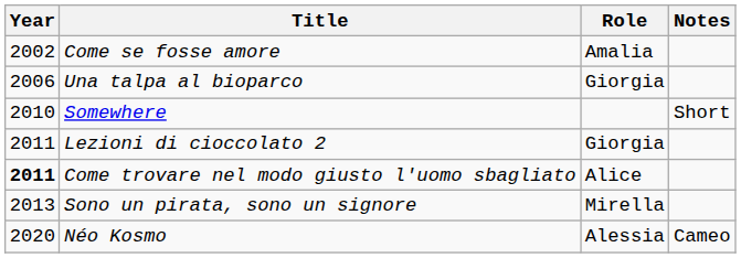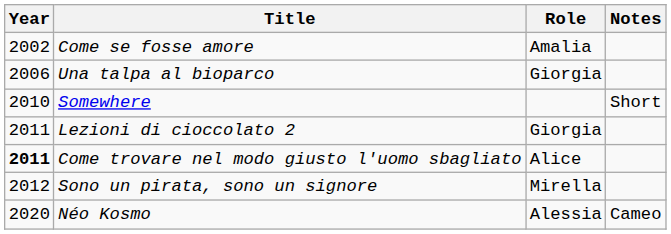 <table class="wikitable">
 <tr>
 <th>Year</th>
 <th>Title</th>
 <th>Role</th>
 <th>Notes</th>
 </tr>
 <tr>
 <td>2002</td>
 <td><em>Come se fosse amore</em></td>
 <td>Amalia</td>
 <td></td>
 </tr>
 <tr>
 <td>2006</td>
 <td><em>Una talpa al bioparco</em></td>
 <td>Giorgia</td>
 <td></td>
 </tr>
 <tr>
 <td>2010</td>
 <td><em><a href='#'>Somewhere</a></em></td>
 <td></td>
 <td>Short</td>
 </tr>
 <tr>
 <td>2011</td>
 <td><em>Lezioni di cioccolato 2</em></td>
 <td>Giorgia</td>
 <td></td>
 </tr>
 <tr>
 <td><strong>2011</strong></td>
 <td><em>Come trovare nel modo giusto l'uomo sbagliato</em></td>
 <td>Alice</td>
 <td></td>
 </tr>
 <tr>
-<td>2013</td>
+<td>2012</td>
 <td><em>Sono un pirata, sono un signore</em></td>
 <td>Mirella</td>
 <td></td>
 </tr>
 <tr>
 <td>2020</td>
 <td><em>Néo Kosmo</em></td>
 <td>Alessia</td>
 <td>Cameo</td>
 </tr>
 </table>
